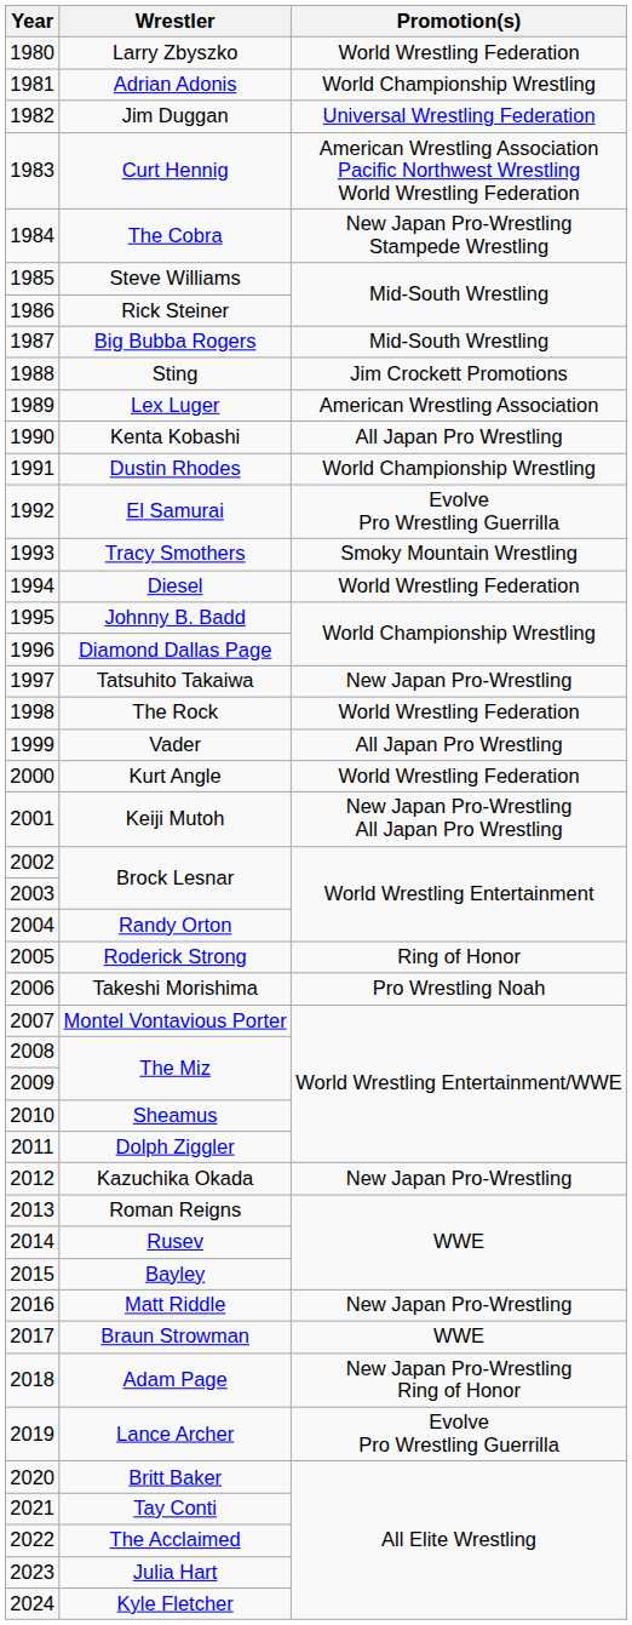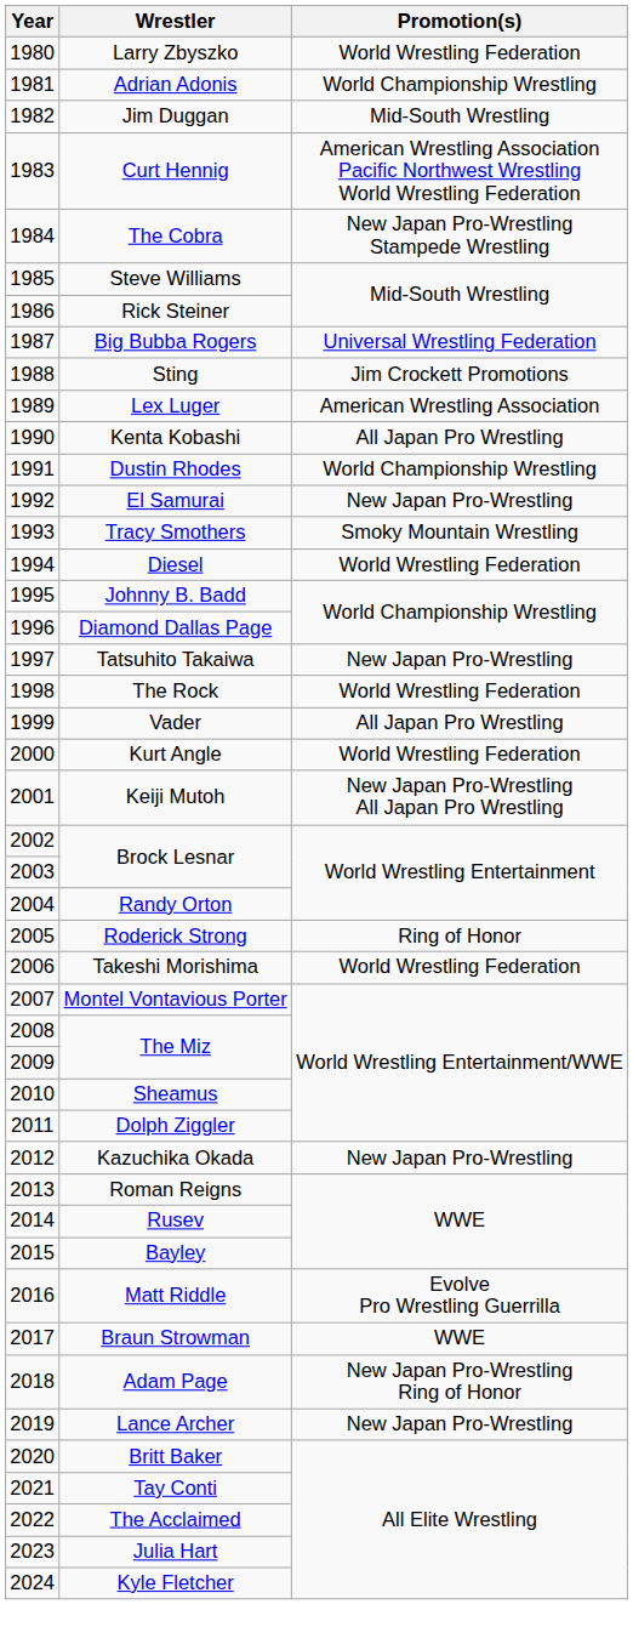 <table class="wikitable sortable" style="text-align: center">
 <tr>
 <th>Year</th>
 <th>Wrestler</th>
 <th>Promotion(s)</th>
 </tr>
 <tr>
 <td>1980</td>
 <td>Larry Zbyszko</td>
 <td>World Wrestling Federation</td>
 </tr>
 <tr>
 <td>1981</td>
 <td><a href='#'>Adrian Adonis</a></td>
 <td>World Championship Wrestling</td>
 </tr>
 <tr>
 <td>1982</td>
 <td>Jim Duggan</td>
-<td><a href='#'>Universal Wrestling Federation</a></td>
+<td>Mid-South Wrestling</td>
 </tr>
 <tr>
 <td>1983</td>
 <td><a href='#'>Curt Hennig</a></td>
 <td>American Wrestling Association<br><a href='#'>Pacific Northwest Wrestling</a><br>World Wrestling Federation</td>
 </tr>
 <tr>
 <td>1984</td>
 <td><a href='#'>The Cobra</a></td>
 <td>New Japan Pro-Wrestling<br>Stampede Wrestling</td>
 </tr>
 <tr>
 <td>1985</td>
 <td>Steve Williams</td>
 <td rowspan="2">Mid-South Wrestling</td>
 </tr>
 <tr>
 <td>1986</td>
 <td>Rick Steiner</td>
 </tr>
 <tr>
 <td>1987</td>
 <td><a href='#'>Big Bubba Rogers</a></td>
-<td>Mid-South Wrestling</td>
+<td><a href='#'>Universal Wrestling Federation</a></td>
 </tr>
 <tr>
 <td>1988</td>
 <td>Sting</td>
 <td>Jim Crockett Promotions</td>
 </tr>
 <tr>
 <td>1989</td>
 <td><a href='#'>Lex Luger</a></td>
 <td>American Wrestling Association</td>
 </tr>
 <tr>
 <td>1990</td>
 <td>Kenta Kobashi</td>
 <td>All Japan Pro Wrestling</td>
 </tr>
 <tr>
 <td>1991</td>
 <td><a href='#'>Dustin Rhodes</a></td>
 <td>World Championship Wrestling</td>
 </tr>
 <tr>
 <td>1992</td>
 <td><a href='#'>El Samurai</a></td>
-<td>Evolve<br>Pro Wrestling Guerrilla</td>
+<td>New Japan Pro-Wrestling</td>
 </tr>
 <tr>
 <td>1993</td>
 <td><a href='#'>Tracy Smothers</a></td>
 <td>Smoky Mountain Wrestling</td>
 </tr>
 <tr>
 <td>1994</td>
 <td><a href='#'>Diesel</a></td>
 <td>World Wrestling Federation</td>
 </tr>
 <tr>
 <td>1995</td>
 <td><a href='#'>Johnny B. Badd</a></td>
 <td rowspan="2">World Championship Wrestling</td>
 </tr>
 <tr>
 <td>1996</td>
 <td><a href='#'>Diamond Dallas Page</a></td>
 </tr>
 <tr>
 <td>1997</td>
 <td>Tatsuhito Takaiwa</td>
 <td>New Japan Pro-Wrestling</td>
 </tr>
 <tr>
 <td>1998</td>
 <td>The Rock</td>
 <td>World Wrestling Federation</td>
 </tr>
 <tr>
 <td>1999</td>
 <td>Vader</td>
 <td>All Japan Pro Wrestling</td>
 </tr>
 <tr>
 <td>2000</td>
 <td>Kurt Angle</td>
 <td>World Wrestling Federation</td>
 </tr>
 <tr>
 <td>2001</td>
 <td>Keiji Mutoh</td>
 <td>New Japan Pro-Wrestling<br>All Japan Pro Wrestling</td>
 </tr>
 <tr>
 <td>2002</td>
 <td rowspan="2">Brock Lesnar</td>
 <td rowspan="3">World Wrestling Entertainment</td>
 </tr>
 <tr>
 <td>2003</td>
 </tr>
 <tr>
 <td>2004</td>
 <td><a href='#'>Randy Orton</a></td>
 </tr>
 <tr>
 <td>2005</td>
 <td><a href='#'>Roderick Strong</a></td>
 <td>Ring of Honor</td>
 </tr>
 <tr>
 <td>2006</td>
 <td>Takeshi Morishima</td>
-<td>Pro Wrestling Noah</td>
+<td>World Wrestling Federation</td>
 </tr>
 <tr>
 <td>2007</td>
 <td><a href='#'>Montel Vontavious Porter</a></td>
 <td rowspan="5">World Wrestling Entertainment/WWE</td>
 </tr>
 <tr>
 <td>2008</td>
 <td rowspan="2"><a href='#'>The Miz</a></td>
 </tr>
 <tr>
 <td>2009</td>
 </tr>
 <tr>
 <td>2010</td>
 <td><a href='#'>Sheamus</a></td>
 </tr>
 <tr>
 <td>2011</td>
 <td><a href='#'>Dolph Ziggler</a></td>
 </tr>
 <tr>
 <td>2012</td>
 <td>Kazuchika Okada</td>
 <td>New Japan Pro-Wrestling</td>
 </tr>
 <tr>
 <td>2013</td>
 <td>Roman Reigns</td>
 <td rowspan="3">WWE</td>
 </tr>
 <tr>
 <td>2014</td>
 <td><a href='#'>Rusev</a></td>
 </tr>
 <tr>
 <td>2015</td>
 <td><a href='#'>Bayley</a></td>
 </tr>
 <tr>
 <td>2016</td>
 <td><a href='#'>Matt Riddle</a></td>
-<td>New Japan Pro-Wrestling</td>
+<td>Evolve<br>Pro Wrestling Guerrilla</td>
 </tr>
 <tr>
 <td>2017</td>
 <td><a href='#'>Braun Strowman</a></td>
 <td>WWE</td>
 </tr>
 <tr>
 <td>2018</td>
 <td><a href='#'>Adam Page</a></td>
 <td>New Japan Pro-Wrestling<br>Ring of Honor</td>
 </tr>
 <tr>
 <td>2019</td>
 <td><a href='#'>Lance Archer</a></td>
-<td>Evolve<br>Pro Wrestling Guerrilla</td>
+<td>New Japan Pro-Wrestling</td>
 </tr>
 <tr>
 <td>2020</td>
 <td><a href='#'>Britt Baker</a></td>
 <td rowspan="5">All Elite Wrestling</td>
 </tr>
 <tr>
 <td>2021</td>
 <td><a href='#'>Tay Conti</a></td>
 </tr>
 <tr>
 <td>2022</td>
 <td><a href='#'>The Acclaimed</a></td>
 </tr>
 <tr>
 <td>2023</td>
 <td><a href='#'>Julia Hart</a></td>
 </tr>
 <tr>
 <td>2024</td>
 <td><a href='#'>Kyle Fletcher</a></td>
 </tr>
 </table>
